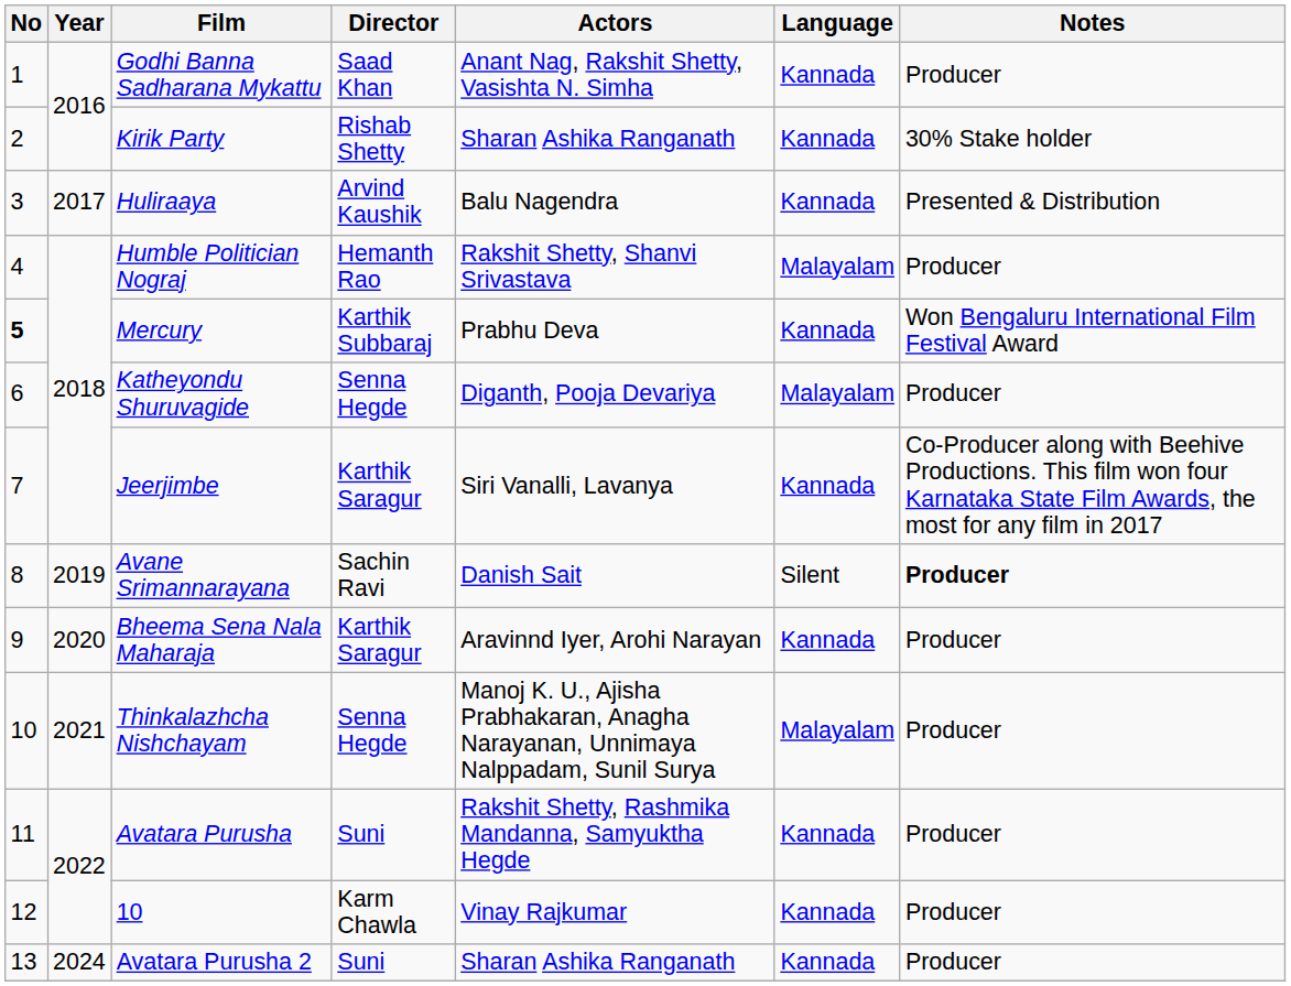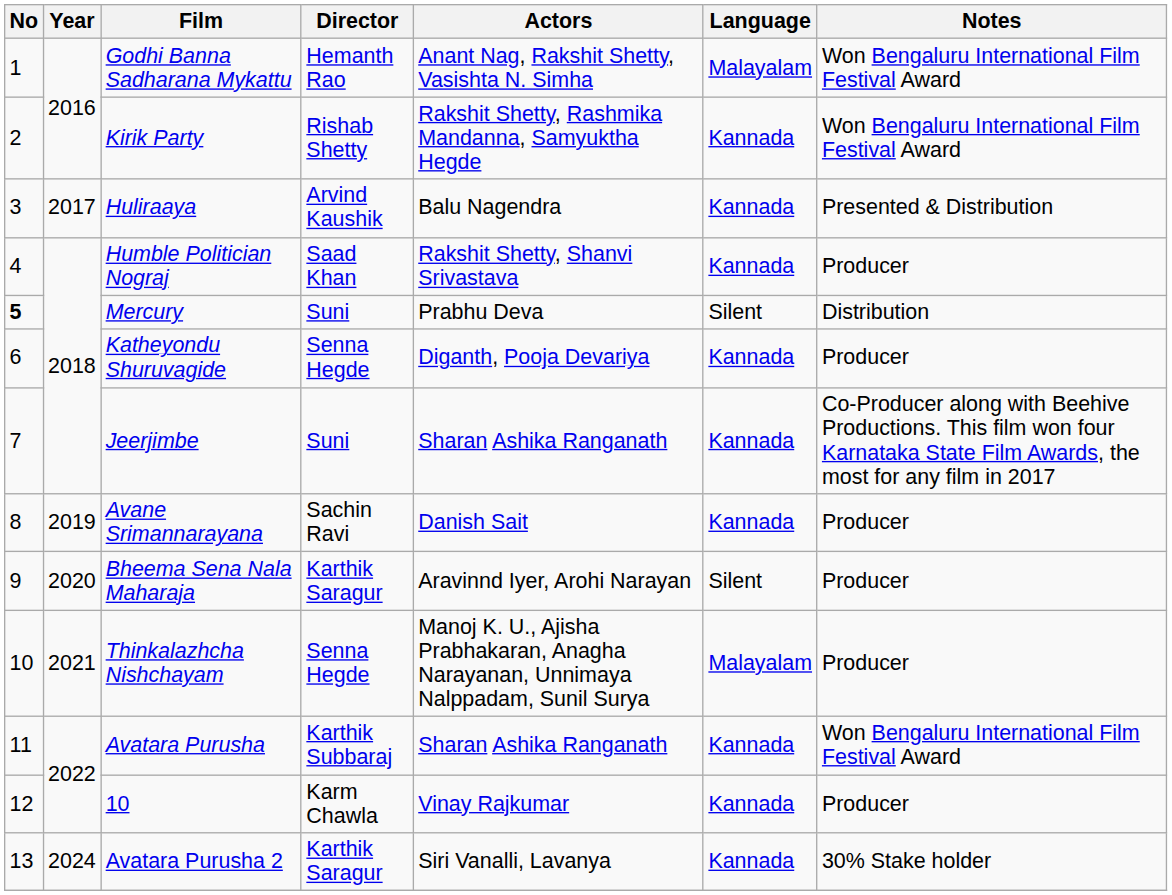 <table class="wikitable sortable">
 <tr>
 <th>No</th>
 <th>Year</th>
 <th>Film</th>
 <th>Director</th>
 <th>Actors</th>
 <th>Language</th>
 <th>Notes</th>
 </tr>
 <tr>
 <td>1</td>
 <td rowspan="2">2016</td>
 <td><em><a href='#'>Godhi Banna Sadharana Mykattu</a></em></td>
-<td><a href='#'>Saad Khan</a></td>
+<td><a href='#'>Hemanth Rao</a></td>
 <td><a href='#'>Anant Nag</a>, <a href='#'>Rakshit Shetty</a>, <a href='#'>Vasishta N. Simha</a></td>
-<td><a href='#'>Kannada</a></td>
-<td>Producer</td>
+<td><a href='#'>Malayalam</a></td>
+<td>Won <a href='#'>Bengaluru International Film Festival</a> Award</td>
 </tr>
 <tr>
 <td>2</td>
 <td><em><a href='#'>Kirik Party</a></em></td>
 <td><a href='#'>Rishab Shetty</a></td>
-<td><a href='#'>Sharan</a> <a href='#'>Ashika Ranganath</a></td>
+<td><a href='#'>Rakshit Shetty</a>, <a href='#'>Rashmika Mandanna</a>, <a href='#'>Samyuktha Hegde</a></td>
 <td><a href='#'>Kannada</a></td>
-<td>30% Stake holder</td>
+<td>Won <a href='#'>Bengaluru International Film Festival</a> Award</td>
 </tr>
 <tr>
 <td>3</td>
 <td>2017</td>
 <td><em><a href='#'>Huliraaya</a></em></td>
 <td><a href='#'>Arvind Kaushik</a></td>
 <td>Balu Nagendra</td>
 <td><a href='#'>Kannada</a></td>
 <td>Presented & Distribution</td>
 </tr>
 <tr>
 <td>4</td>
 <td rowspan="4">2018</td>
 <td><em><a href='#'>Humble Politician Nograj</a></em></td>
-<td><a href='#'>Hemanth Rao</a></td>
+<td><a href='#'>Saad Khan</a></td>
 <td><a href='#'>Rakshit Shetty</a>, <a href='#'>Shanvi Srivastava</a></td>
-<td><a href='#'>Malayalam</a></td>
+<td><a href='#'>Kannada</a></td>
 <td>Producer</td>
 </tr>
 <tr>
 <td><strong>5</strong></td>
 <td><a href='#'><em>Mercury</em></a></td>
-<td><a href='#'>Karthik Subbaraj</a></td>
+<td><a href='#'>Suni</a></td>
 <td>Prabhu Deva</td>
-<td><a href='#'>Kannada</a></td>
-<td>Won <a href='#'>Bengaluru International Film Festival</a> Award</td>
+<td>Silent</td>
+<td>Distribution</td>
 </tr>
 <tr>
 <td>6</td>
 <td><em><a href='#'>Katheyondu Shuruvagide</a></em></td>
 <td><a href='#'>Senna Hegde</a></td>
 <td><a href='#'>Diganth</a>, <a href='#'>Pooja Devariya</a></td>
-<td><a href='#'>Malayalam</a></td>
+<td><a href='#'>Kannada</a></td>
 <td>Producer</td>
 </tr>
 <tr>
 <td>7</td>
 <td><em><a href='#'>Jeerjimbe</a></em></td>
-<td><a href='#'>Karthik Saragur</a></td>
-<td>Siri Vanalli, Lavanya</td>
+<td><a href='#'>Suni</a></td>
+<td><a href='#'>Sharan</a> <a href='#'>Ashika Ranganath</a></td>
 <td><a href='#'>Kannada</a></td>
 <td>Co-Producer along with Beehive Productions. This film won four <a href='#'>Karnataka State Film Awards</a>, the most for any film in 2017</td>
 </tr>
 <tr>
 <td>8</td>
 <td>2019</td>
 <td><em><a href='#'>Avane Srimannarayana</a></em></td>
 <td>Sachin Ravi</td>
 <td><a href='#'>Danish Sait</a></td>
-<td>Silent</td>
-<td><strong>Producer</strong></td>
+<td><a href='#'>Kannada</a></td>
+<td>Producer</td>
 </tr>
 <tr>
 <td>9</td>
 <td>2020</td>
 <td><em><a href='#'>Bheema Sena Nala Maharaja</a></em></td>
 <td><a href='#'>Karthik Saragur</a></td>
 <td>Aravinnd Iyer, Arohi Narayan</td>
-<td><a href='#'>Kannada</a></td>
+<td>Silent</td>
 <td>Producer</td>
 </tr>
 <tr>
 <td>10</td>
 <td>2021</td>
 <td><em><a href='#'>Thinkalazhcha Nishchayam</a></em></td>
 <td><a href='#'>Senna Hegde</a></td>
 <td>Manoj K. U., Ajisha Prabhakaran, Anagha Narayanan, Unnimaya Nalppadam, Sunil Surya</td>
 <td><a href='#'>Malayalam</a></td>
 <td>Producer</td>
 </tr>
 <tr>
 <td>11</td>
 <td rowspan=2>2022</td>
 <td><a href='#'><em>Avatara Purusha</em></a></td>
-<td><a href='#'>Suni</a></td>
-<td><a href='#'>Rakshit Shetty</a>, <a href='#'>Rashmika Mandanna</a>, <a href='#'>Samyuktha Hegde</a></td>
+<td><a href='#'>Karthik Subbaraj</a></td>
+<td><a href='#'>Sharan</a> <a href='#'>Ashika Ranganath</a></td>
 <td><a href='#'>Kannada</a></td>
-<td>Producer</td>
+<td>Won <a href='#'>Bengaluru International Film Festival</a> Award</td>
 </tr>
 <tr>
 <td>12</td>
 <td><a href='#'>10</a></td>
 <td>Karm Chawla</td>
 <td><a href='#'>Vinay Rajkumar</a></td>
 <td><a href='#'>Kannada</a></td>
 <td>Producer</td>
 </tr>
 <tr>
 <td>13</td>
 <td>2024</td>
 <td><a href='#'>Avatara Purusha 2</a></td>
-<td><a href='#'>Suni</a></td>
-<td><a href='#'>Sharan</a> <a href='#'>Ashika Ranganath</a></td>
+<td><a href='#'>Karthik Saragur</a></td>
+<td>Siri Vanalli, Lavanya</td>
 <td><a href='#'>Kannada</a></td>
-<td>Producer</td>
+<td>30% Stake holder</td>
 </tr>
 <tr>
 </tr>
 </table>
